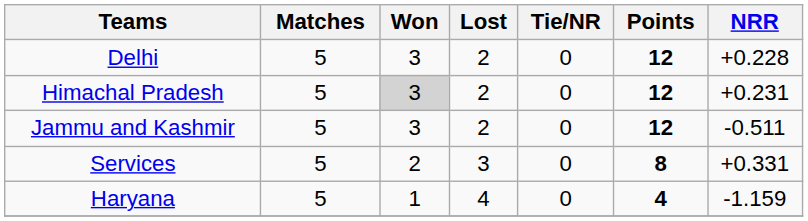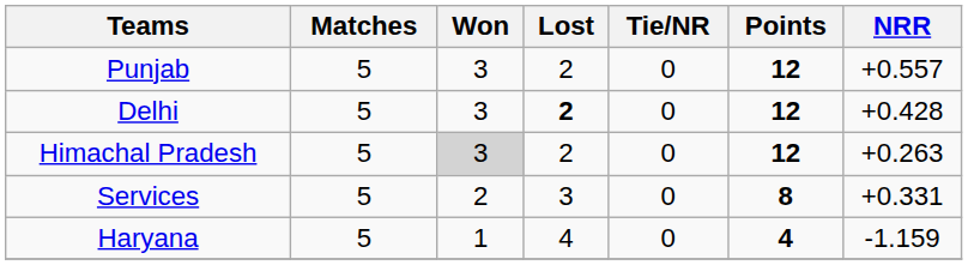 <table class="wikitable sortable" style="text-align: center; width:65%">
 <tr>
 <th>Teams</th>
 <th>Matches</th>
 <th>Won</th>
 <th>Lost</th>
 <th>Tie/NR</th>
 <th>Points</th>
 <th><a href='#'>NRR</a></th>
 </tr>
 <tr -bgcolor="#ccffcc">
-<td><a href='#'>Delhi</a></td>
+<td><a href='#'>Punjab</a></td>
 <td>5</td>
 <td>3</td>
 <td>2</td>
 <td>0</td>
 <td><strong>12</strong></td>
-<td>+0.228</td>
+<td>+0.557</td>
+</tr>
+<tr -bgcolor="#ccffcc">
+<td><a href='#'>Delhi</a></td>
+<td>5</td>
+<td>3</td>
+<td><strong>2</strong></td>
+<td>0</td>
+<td><strong>12</strong></td>
+<td>+0.428</td>
 </tr>
 <tr>
 <td><a href='#'>Himachal Pradesh</a></td>
 <td>5</td>
 <td style="background: lightgrey;">3</td>
 <td>2</td>
 <td>0</td>
 <td><strong>12</strong></td>
-<td>+0.231</td>
-</tr>
-<tr>
-<td><a href='#'>Jammu and Kashmir</a></td>
-<td>5</td>
-<td>3</td>
-<td>2</td>
-<td>0</td>
-<td><strong>12</strong></td>
-<td>-0.511</td>
+<td>+0.263</td>
 </tr>
 <tr>
 <td><a href='#'>Services</a></td>
 <td>5</td>
 <td>2</td>
 <td>3</td>
 <td>0</td>
 <td><strong>8</strong></td>
 <td>+0.331</td>
 </tr>
 <tr>
 <td><a href='#'>Haryana</a></td>
 <td>5</td>
 <td>1</td>
 <td>4</td>
 <td>0</td>
 <td><strong>4</strong></td>
 <td>-1.159</td>
 </tr>
 <tr>
 </tr>
 </table>
